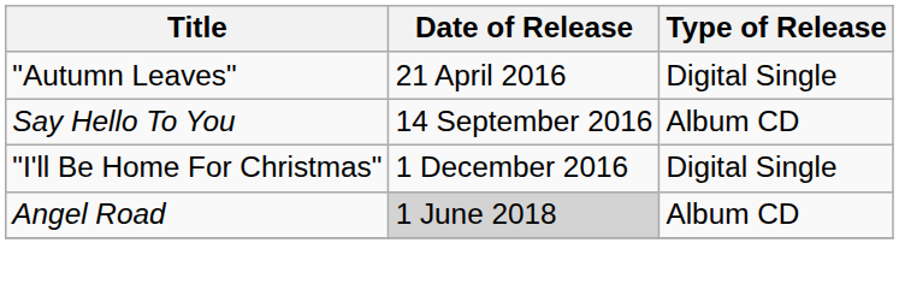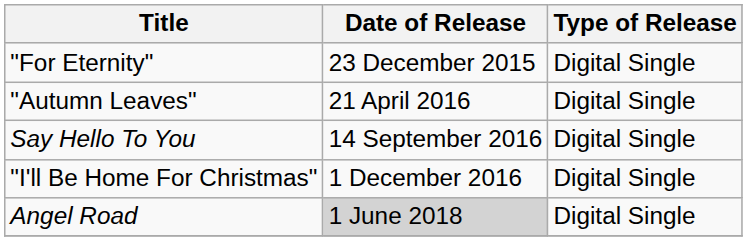 <table class="wikitable">
 <tr>
 <th>Title</th>
 <th>Date of Release</th>
 <th>Type of Release</th>
+</tr>
+<tr>
+<td>"For Eternity"</td>
+<td>23 December 2015</td>
+<td>Digital Single</td>
 </tr>
 <tr>
 <td>"Autumn Leaves"</td>
 <td>21 April 2016</td>
 <td>Digital Single</td>
 </tr>
 <tr>
 <td><em>Say Hello To You</em></td>
 <td>14 September 2016</td>
-<td>Album CD</td>
+<td>Digital Single</td>
 </tr>
 <tr>
 <td>"I'll Be Home For Christmas"</td>
 <td>1 December 2016</td>
 <td>Digital Single</td>
 </tr>
 <tr>
 <td><em>Angel Road</em></td>
 <td style="background: lightgrey;">1 June 2018</td>
-<td>Album CD</td>
+<td>Digital Single</td>
 </tr>
 <tr>
 </tr>
 </table>
